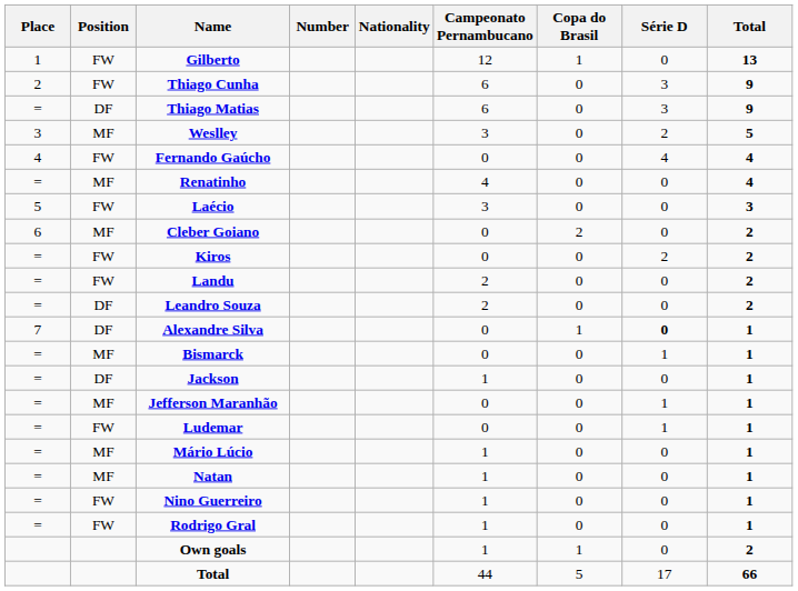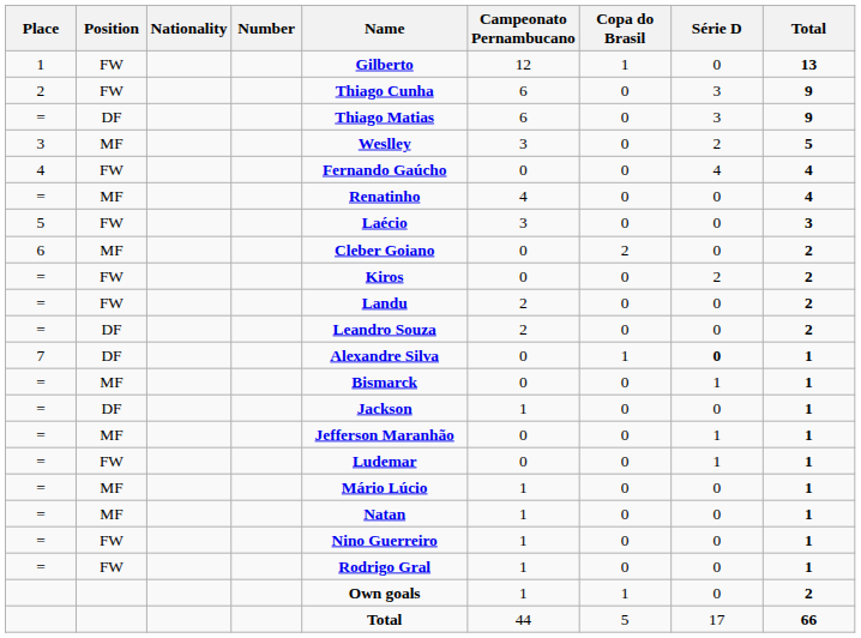 <table class="wikitable" style="font-size: 95%; text-align: center;">
 <tr>
 <th width=60>Place</th>
 <th width=60>Position</th>
+<th width=60>Nationality</th>
+<th width=60>Number</th>
 <th width=150>Name</th>
-<th width=60>Number</th>
-<th width=60>Nationality</th>
 <th width=80>Campeonato Pernambucano</th>
 <th width=80>Copa do Brasil</th>
 <th width=80>Série D</th>
 <th width=80>Total</th>
 </tr>
 <tr>
 <td>1</td>
 <td>FW</td>
-<td><strong><a href='#'>Gilberto</a></strong></td>
 <td></td>
 <td></td>
+<td><strong><a href='#'>Gilberto</a></strong></td>
 <td>12</td>
 <td>1</td>
 <td>0</td>
 <td><strong>13</strong></td>
 </tr>
 <tr>
 <td>2</td>
 <td>FW</td>
-<td><strong><a href='#'>Thiago Cunha</a></strong></td>
 <td></td>
 <td></td>
+<td><strong><a href='#'>Thiago Cunha</a></strong></td>
 <td>6</td>
 <td>0</td>
 <td>3</td>
 <td><strong>9</strong></td>
 </tr>
 <tr>
 <td>=</td>
 <td>DF</td>
-<td><strong><a href='#'>Thiago Matias</a></strong></td>
 <td></td>
 <td></td>
+<td><strong><a href='#'>Thiago Matias</a></strong></td>
 <td>6</td>
 <td>0</td>
 <td>3</td>
 <td><strong>9</strong></td>
 </tr>
 <tr>
 <td>3</td>
 <td>MF</td>
-<td><strong><a href='#'>Weslley</a></strong></td>
 <td></td>
 <td></td>
+<td><strong><a href='#'>Weslley</a></strong></td>
 <td>3</td>
 <td>0</td>
 <td>2</td>
 <td><strong>5</strong></td>
 </tr>
 <tr>
 <td>4</td>
 <td>FW</td>
-<td><strong><a href='#'>Fernando Gaúcho</a></strong></td>
 <td></td>
 <td></td>
+<td><strong><a href='#'>Fernando Gaúcho</a></strong></td>
 <td>0</td>
 <td>0</td>
 <td>4</td>
 <td><strong>4</strong></td>
 </tr>
 <tr>
 <td>=</td>
 <td>MF</td>
-<td><strong><a href='#'>Renatinho</a></strong></td>
 <td></td>
 <td></td>
+<td><strong><a href='#'>Renatinho</a></strong></td>
 <td>4</td>
 <td>0</td>
 <td>0</td>
 <td><strong>4</strong></td>
 </tr>
 <tr>
 <td>5</td>
 <td>FW</td>
-<td><strong><a href='#'>Laécio</a></strong></td>
 <td></td>
 <td></td>
+<td><strong><a href='#'>Laécio</a></strong></td>
 <td>3</td>
 <td>0</td>
 <td>0</td>
 <td><strong>3</strong></td>
 </tr>
 <tr>
 <td>6</td>
 <td>MF</td>
-<td><strong><a href='#'>Cleber Goiano</a></strong></td>
 <td></td>
 <td></td>
+<td><strong><a href='#'>Cleber Goiano</a></strong></td>
 <td>0</td>
 <td>2</td>
 <td>0</td>
 <td><strong>2</strong></td>
 </tr>
 <tr>
 <td>=</td>
 <td>FW</td>
-<td><strong><a href='#'>Kiros</a></strong></td>
 <td></td>
 <td></td>
+<td><strong><a href='#'>Kiros</a></strong></td>
 <td>0</td>
 <td>0</td>
 <td>2</td>
 <td><strong>2</strong></td>
 </tr>
 <tr>
 <td>=</td>
 <td>FW</td>
-<td><strong><a href='#'>Landu</a></strong></td>
 <td></td>
 <td></td>
+<td><strong><a href='#'>Landu</a></strong></td>
 <td>2</td>
 <td>0</td>
 <td>0</td>
 <td><strong>2</strong></td>
 </tr>
 <tr>
 <td>=</td>
 <td>DF</td>
-<td><strong><a href='#'>Leandro Souza</a></strong></td>
 <td></td>
 <td></td>
+<td><strong><a href='#'>Leandro Souza</a></strong></td>
 <td>2</td>
 <td>0</td>
 <td>0</td>
 <td><strong>2</strong></td>
 </tr>
 <tr>
 <td>7</td>
 <td>DF</td>
-<td><strong><a href='#'>Alexandre Silva</a></strong></td>
 <td></td>
 <td></td>
+<td><strong><a href='#'>Alexandre Silva</a></strong></td>
 <td>0</td>
 <td>1</td>
 <td><strong>0</strong></td>
 <td><strong>1</strong></td>
 </tr>
 <tr>
 <td>=</td>
 <td>MF</td>
-<td><strong><a href='#'>Bismarck</a></strong></td>
 <td></td>
 <td></td>
+<td><strong><a href='#'>Bismarck</a></strong></td>
 <td>0</td>
 <td>0</td>
 <td>1</td>
 <td><strong>1</strong></td>
 </tr>
 <tr>
 <td>=</td>
 <td>DF</td>
-<td><strong><a href='#'>Jackson</a></strong></td>
 <td></td>
 <td></td>
+<td><strong><a href='#'>Jackson</a></strong></td>
 <td>1</td>
 <td>0</td>
 <td>0</td>
 <td><strong>1</strong></td>
 </tr>
 <tr>
 <td>=</td>
 <td>MF</td>
-<td><strong><a href='#'>Jefferson Maranhão</a></strong></td>
 <td></td>
 <td></td>
+<td><strong><a href='#'>Jefferson Maranhão</a></strong></td>
 <td>0</td>
 <td>0</td>
 <td>1</td>
 <td><strong>1</strong></td>
 </tr>
 <tr>
 <td>=</td>
 <td>FW</td>
-<td><strong><a href='#'>Ludemar</a></strong></td>
 <td></td>
 <td></td>
+<td><strong><a href='#'>Ludemar</a></strong></td>
 <td>0</td>
 <td>0</td>
 <td>1</td>
 <td><strong>1</strong></td>
 </tr>
 <tr>
 <td>=</td>
 <td>MF</td>
-<td><strong><a href='#'>Mário Lúcio</a></strong></td>
 <td></td>
 <td></td>
+<td><strong><a href='#'>Mário Lúcio</a></strong></td>
 <td>1</td>
 <td>0</td>
 <td>0</td>
 <td><strong>1</strong></td>
 </tr>
 <tr>
 <td>=</td>
 <td>MF</td>
-<td><strong><a href='#'>Natan</a></strong></td>
 <td></td>
 <td></td>
+<td><strong><a href='#'>Natan</a></strong></td>
 <td>1</td>
 <td>0</td>
 <td>0</td>
 <td><strong>1</strong></td>
 </tr>
 <tr>
 <td>=</td>
 <td>FW</td>
-<td><strong><a href='#'>Nino Guerreiro</a></strong></td>
 <td></td>
 <td></td>
+<td><strong><a href='#'>Nino Guerreiro</a></strong></td>
 <td>1</td>
 <td>0</td>
 <td>0</td>
 <td><strong>1</strong></td>
 </tr>
 <tr>
 <td>=</td>
 <td>FW</td>
-<td><strong><a href='#'>Rodrigo Gral</a></strong></td>
 <td></td>
 <td></td>
+<td><strong><a href='#'>Rodrigo Gral</a></strong></td>
 <td>1</td>
 <td>0</td>
 <td>0</td>
 <td><strong>1</strong></td>
 </tr>
 <tr>
 <td></td>
 <td></td>
-<td><strong>Own goals</strong></td>
 <td></td>
 <td></td>
+<td><strong>Own goals</strong></td>
 <td>1</td>
 <td>1</td>
 <td>0</td>
 <td><strong>2</strong></td>
 </tr>
 <tr>
 <td></td>
 <td></td>
-<td><strong>Total</strong></td>
 <td></td>
 <td></td>
+<td><strong>Total</strong></td>
 <td>44</td>
 <td>5</td>
 <td>17</td>
 <td><strong>66</strong></td>
 </tr>
 </table>
